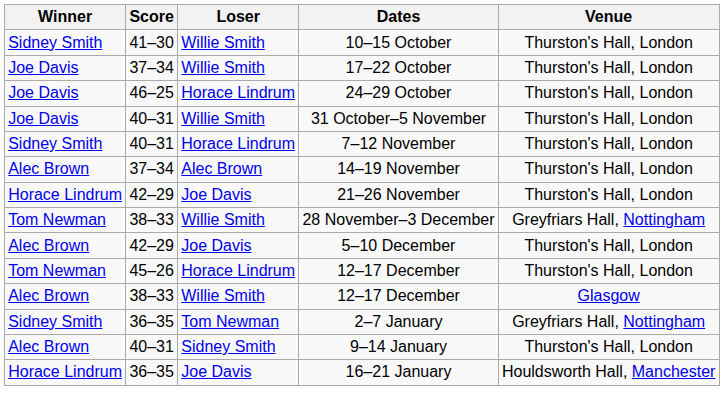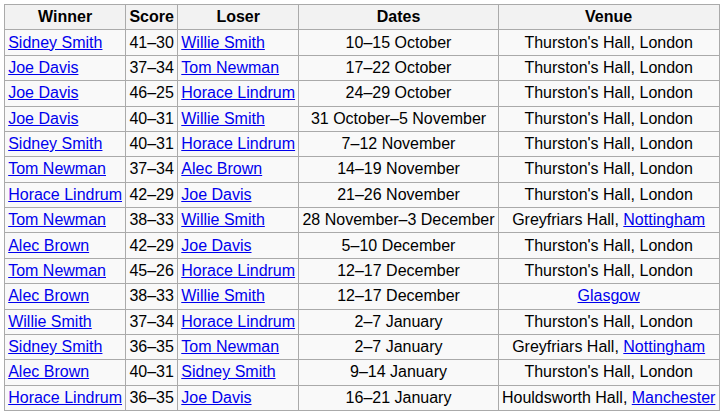 <table class="wikitable" style="text-align:center">
 <tr>
 <th>Winner</th>
 <th>Score</th>
 <th>Loser</th>
 <th>Dates</th>
 <th>Venue</th>
 </tr>
 <tr>
 <td align=left><a href='#'>Sidney Smith</a></td>
 <td>41–30</td>
 <td align=left><a href='#'>Willie Smith</a></td>
 <td>10–15 October</td>
 <td>Thurston's Hall, London</td>
 </tr>
 <tr>
 <td align=left><a href='#'>Joe Davis</a></td>
 <td>37–34</td>
-<td align=left><a href='#'>Willie Smith</a></td>
+<td align=left><a href='#'>Tom Newman</a></td>
 <td>17–22 October</td>
 <td>Thurston's Hall, London</td>
 </tr>
 <tr>
 <td align=left><a href='#'>Joe Davis</a></td>
 <td>46–25</td>
 <td align=left><a href='#'>Horace Lindrum</a></td>
 <td>24–29 October</td>
 <td>Thurston's Hall, London</td>
 </tr>
 <tr>
 <td align=left><a href='#'>Joe Davis</a></td>
 <td>40–31</td>
 <td align=left><a href='#'>Willie Smith</a></td>
 <td>31 October–5 November</td>
 <td>Thurston's Hall, London</td>
 </tr>
 <tr>
 <td align=left><a href='#'>Sidney Smith</a></td>
 <td>40–31</td>
 <td align=left><a href='#'>Horace Lindrum</a></td>
 <td>7–12 November</td>
 <td>Thurston's Hall, London</td>
 </tr>
 <tr>
-<td align=left><a href='#'>Alec Brown</a></td>
+<td align=left><a href='#'>Tom Newman</a></td>
 <td>37–34</td>
 <td align=left><a href='#'>Alec Brown</a></td>
 <td>14–19 November</td>
 <td>Thurston's Hall, London</td>
 </tr>
 <tr>
 <td align=left><a href='#'>Horace Lindrum</a></td>
 <td>42–29</td>
 <td align=left><a href='#'>Joe Davis</a></td>
 <td>21–26 November</td>
 <td>Thurston's Hall, London</td>
 </tr>
 <tr>
 <td align=left><a href='#'>Tom Newman</a></td>
 <td>38–33</td>
 <td align=left><a href='#'>Willie Smith</a></td>
 <td>28 November–3 December</td>
 <td>Greyfriars Hall, <a href='#'>Nottingham</a></td>
 </tr>
 <tr>
 <td align=left><a href='#'>Alec Brown</a></td>
 <td>42–29</td>
 <td align=left><a href='#'>Joe Davis</a></td>
 <td>5–10 December</td>
 <td>Thurston's Hall, London</td>
 </tr>
 <tr>
 <td align=left><a href='#'>Tom Newman</a></td>
 <td>45–26</td>
 <td align=left><a href='#'>Horace Lindrum</a></td>
 <td>12–17 December</td>
 <td>Thurston's Hall, London</td>
 </tr>
 <tr>
 <td align=left><a href='#'>Alec Brown</a></td>
 <td>38–33</td>
 <td align=left><a href='#'>Willie Smith</a></td>
 <td>12–17 December</td>
 <td><a href='#'>Glasgow</a></td>
 </tr>
 <tr>
+<td align=left><a href='#'>Willie Smith</a></td>
+<td>37–34</td>
+<td align=left><a href='#'>Horace Lindrum</a></td>
+<td>2–7 January</td>
+<td>Thurston's Hall, London</td>
+</tr>
+<tr>
 <td align=left><a href='#'>Sidney Smith</a></td>
 <td>36–35</td>
 <td align=left><a href='#'>Tom Newman</a></td>
 <td>2–7 January</td>
 <td>Greyfriars Hall, <a href='#'>Nottingham</a></td>
 </tr>
 <tr>
 <td align=left><a href='#'>Alec Brown</a></td>
 <td>40–31</td>
 <td align=left><a href='#'>Sidney Smith</a></td>
 <td>9–14 January</td>
 <td>Thurston's Hall, London</td>
 </tr>
 <tr>
 <td align=left><a href='#'>Horace Lindrum</a></td>
 <td>36–35</td>
 <td align=left><a href='#'>Joe Davis</a></td>
 <td>16–21 January</td>
 <td>Houldsworth Hall,  <a href='#'>Manchester</a></td>
 </tr>
 </table>
